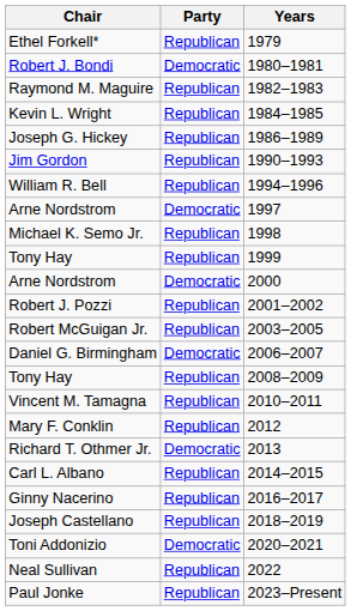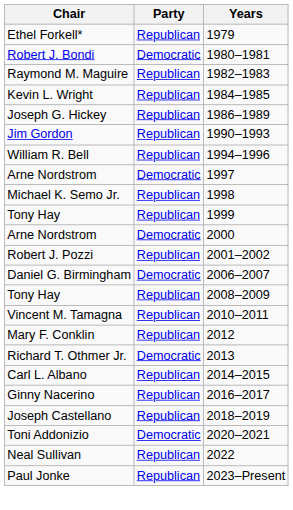 <table class=wikitable>
 <tr valign=bottom>
 <th>Chair</th>
 <th>Party</th>
 <th>Years</th>
 </tr>
 <tr>
 <td nowrap>Ethel Forkell*</td>
 <td><a href='#'>Republican</a></td>
 <td>1979</td>
 </tr>
 <tr>
 <td nowrap><a href='#'>Robert J. Bondi</a></td>
 <td><a href='#'>Democratic</a></td>
 <td>1980–1981</td>
 </tr>
 <tr>
 <td nowrap>Raymond M. Maguire</td>
 <td><a href='#'>Republican</a></td>
 <td>1982–1983</td>
 </tr>
 <tr>
 <td nowrap>Kevin L. Wright</td>
 <td><a href='#'>Republican</a></td>
 <td>1984–1985</td>
 </tr>
 <tr>
 <td nowrap>Joseph G. Hickey</td>
 <td><a href='#'>Republican</a></td>
 <td>1986–1989</td>
 </tr>
 <tr>
 <td nowrap><a href='#'>Jim Gordon</a></td>
 <td><a href='#'>Republican</a></td>
 <td>1990–1993</td>
 </tr>
 <tr>
 <td nowrap>William R. Bell</td>
 <td><a href='#'>Republican</a></td>
 <td>1994–1996</td>
 </tr>
 <tr>
 <td nowrap>Arne Nordstrom</td>
 <td><a href='#'>Democratic</a></td>
 <td>1997</td>
 </tr>
 <tr>
 <td nowrap>Michael K. Semo Jr.</td>
 <td><a href='#'>Republican</a></td>
 <td>1998</td>
 </tr>
 <tr>
 <td nowrap>Tony Hay</td>
 <td><a href='#'>Republican</a></td>
 <td>1999</td>
 </tr>
 <tr>
 <td nowrap>Arne Nordstrom</td>
 <td><a href='#'>Democratic</a></td>
 <td>2000</td>
 </tr>
 <tr>
 <td nowrap>Robert J. Pozzi</td>
 <td><a href='#'>Republican</a></td>
 <td>2001–2002</td>
 </tr>
 <tr>
-<td nowrap>Robert McGuigan Jr.</td>
-<td><a href='#'>Republican</a></td>
-<td>2003–2005</td>
-</tr>
-<tr>
 <td nowrap>Daniel G. Birmingham</td>
 <td><a href='#'>Democratic</a></td>
 <td>2006–2007</td>
 </tr>
 <tr>
 <td nowrap>Tony Hay</td>
 <td><a href='#'>Republican</a></td>
 <td>2008–2009</td>
 </tr>
 <tr>
 <td nowrap>Vincent M. Tamagna</td>
 <td><a href='#'>Republican</a></td>
 <td>2010–2011</td>
 </tr>
 <tr>
 <td nowrap>Mary F. Conklin</td>
 <td><a href='#'>Republican</a></td>
 <td>2012</td>
 </tr>
 <tr>
 <td nowrap>Richard T. Othmer Jr.</td>
 <td><a href='#'>Democratic</a></td>
 <td>2013</td>
 </tr>
 <tr>
 <td nowrap>Carl L. Albano</td>
 <td><a href='#'>Republican</a></td>
 <td>2014–2015</td>
 </tr>
 <tr>
 <td nowrap>Ginny Nacerino</td>
 <td><a href='#'>Republican</a></td>
 <td>2016–2017</td>
 </tr>
 <tr>
 <td nowrap>Joseph Castellano</td>
 <td><a href='#'>Republican</a></td>
 <td>2018–2019</td>
 </tr>
 <tr>
 <td nowrap>Toni Addonizio</td>
 <td><a href='#'>Democratic</a></td>
 <td>2020–2021</td>
 </tr>
 <tr>
 <td nowrap>Neal Sullivan</td>
 <td><a href='#'>Republican</a></td>
 <td>2022</td>
 </tr>
 <tr>
 <td nowrap>Paul Jonke</td>
 <td><a href='#'>Republican</a></td>
 <td>2023–Present</td>
 </tr>
 </table>
